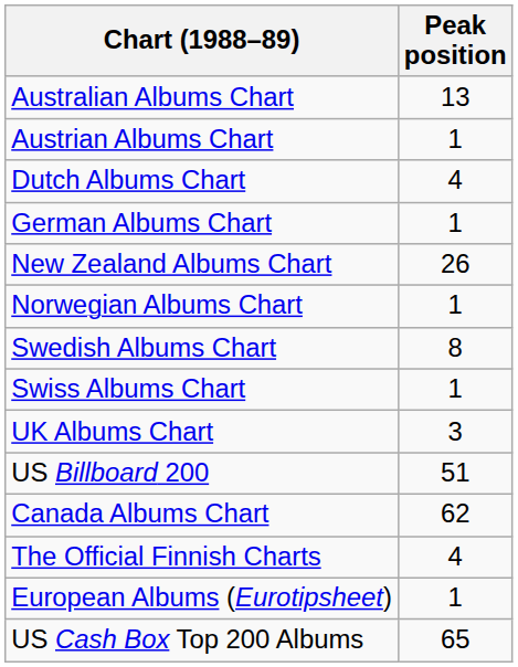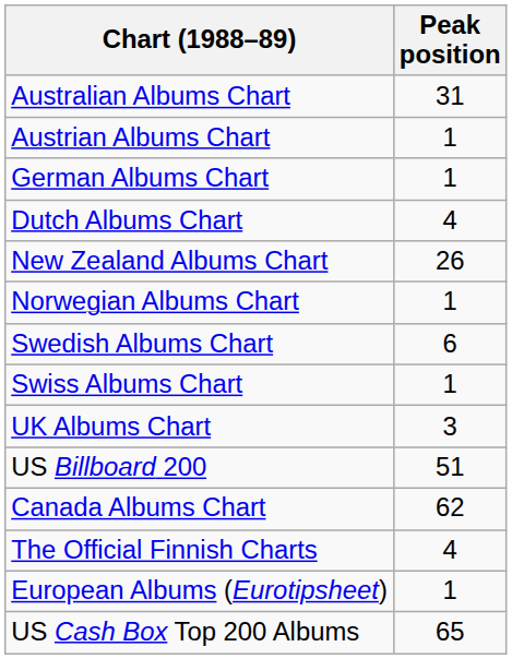 <table class="wikitable sortable">
 <tr>
 <th>Chart (1988–89)</th>
 <th>Peak<br>position</th>
 </tr>
 <tr>
 <td><a href='#'>Australian Albums Chart</a></td>
-<td style="text-align:center;">13</td>
+<td style="text-align:center;">31</td>
 </tr>
 <tr>
 <td><a href='#'>Austrian Albums Chart</a></td>
 <td style="text-align:center;">1</td>
 </tr>
 <tr>
+<td><a href='#'>German Albums Chart</a></td>
+<td style="text-align:center;">1</td>
+</tr>
+<tr>
 <td><a href='#'>Dutch Albums Chart</a></td>
 <td style="text-align:center;">4</td>
-</tr>
-<tr>
-<td><a href='#'>German Albums Chart</a></td>
-<td style="text-align:center;">1</td>
 </tr>
 <tr>
 <td><a href='#'>New Zealand Albums Chart</a></td>
 <td style="text-align:center;">26</td>
 </tr>
 <tr>
 <td><a href='#'>Norwegian Albums Chart</a></td>
 <td style="text-align:center;">1</td>
 </tr>
 <tr>
 <td><a href='#'>Swedish Albums Chart</a></td>
-<td style="text-align:center;">8</td>
+<td style="text-align:center;">6</td>
 </tr>
 <tr>
 <td><a href='#'>Swiss Albums Chart</a></td>
 <td style="text-align:center;">1</td>
 </tr>
 <tr>
 <td><a href='#'>UK Albums Chart</a></td>
 <td style="text-align:center;">3</td>
 </tr>
 <tr>
 <td>US <a href='#'><em>Billboard</em> 200</a></td>
 <td style="text-align:center;">51</td>
 </tr>
 <tr>
 <td><a href='#'>Canada Albums Chart</a></td>
 <td style="text-align:center;">62</td>
 </tr>
 <tr>
 <td><a href='#'>The Official Finnish Charts</a></td>
 <td style="text-align:center;">4</td>
 </tr>
 <tr>
 <td><a href='#'>European Albums</a> (<em><a href='#'>Eurotipsheet</a></em>)</td>
 <td style="text-align:center;">1</td>
 </tr>
 <tr>
 <td>US <em><a href='#'>Cash Box</a></em> Top 200 Albums</td>
 <td align="center">65</td>
 </tr>
 </table>
